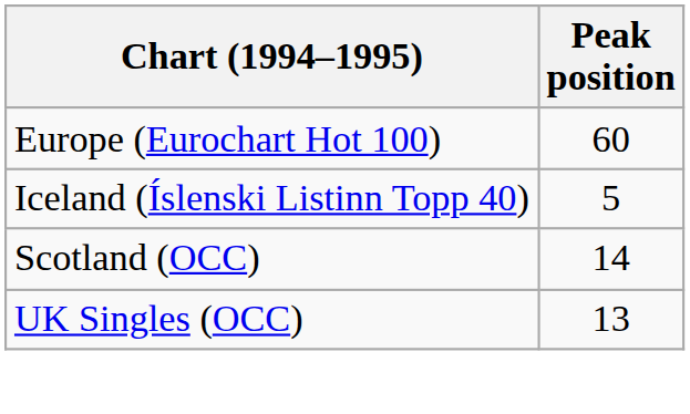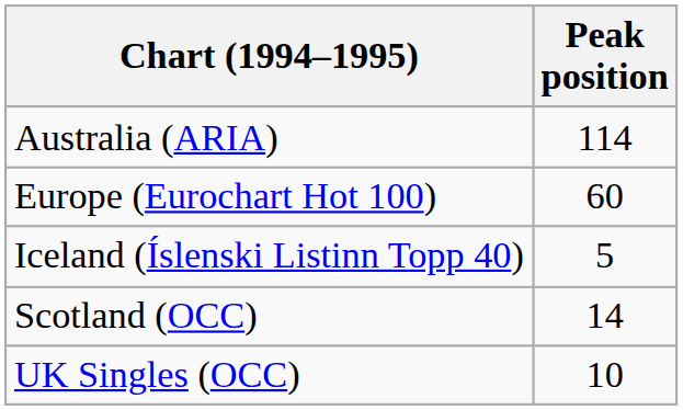 <table class="wikitable sortable">
 <tr>
 <th>Chart (1994–1995)</th>
 <th>Peak<br>position</th>
+</tr>
+<tr>
+<td>Australia (<a href='#'>ARIA</a>)</td>
+<td text align="center">114</td>
 </tr>
 <tr>
 <td>Europe (<a href='#'>Eurochart Hot 100</a>)</td>
 <td text align="center">60</td>
 </tr>
 <tr>
 <td>Iceland (<a href='#'>Íslenski Listinn Topp 40</a>)</td>
 <td text align="center">5</td>
 </tr>
 <tr>
 <td>Scotland (<a href='#'>OCC</a>)</td>
 <td text align="center">14</td>
 </tr>
 <tr>
 <td><a href='#'>UK Singles</a> (<a href='#'>OCC</a>)</td>
-<td text align="center">13</td>
+<td text align="center">10</td>
 </tr>
 </table>
